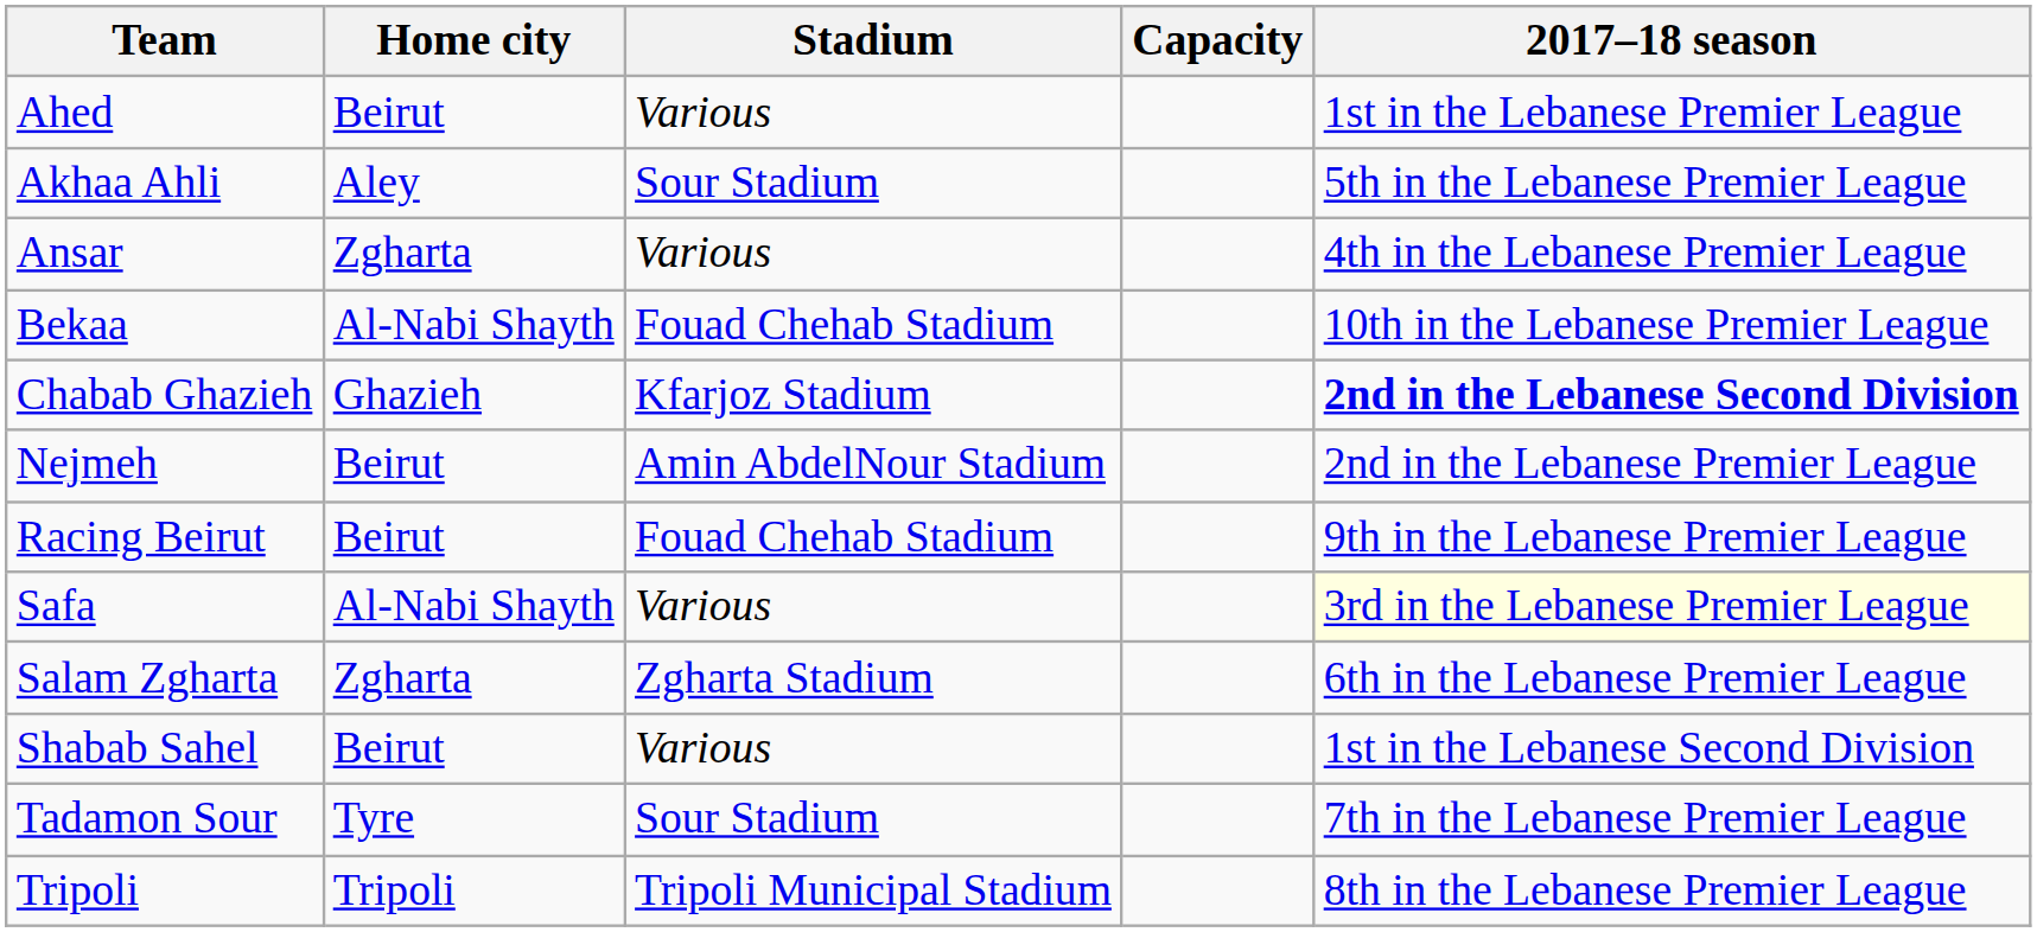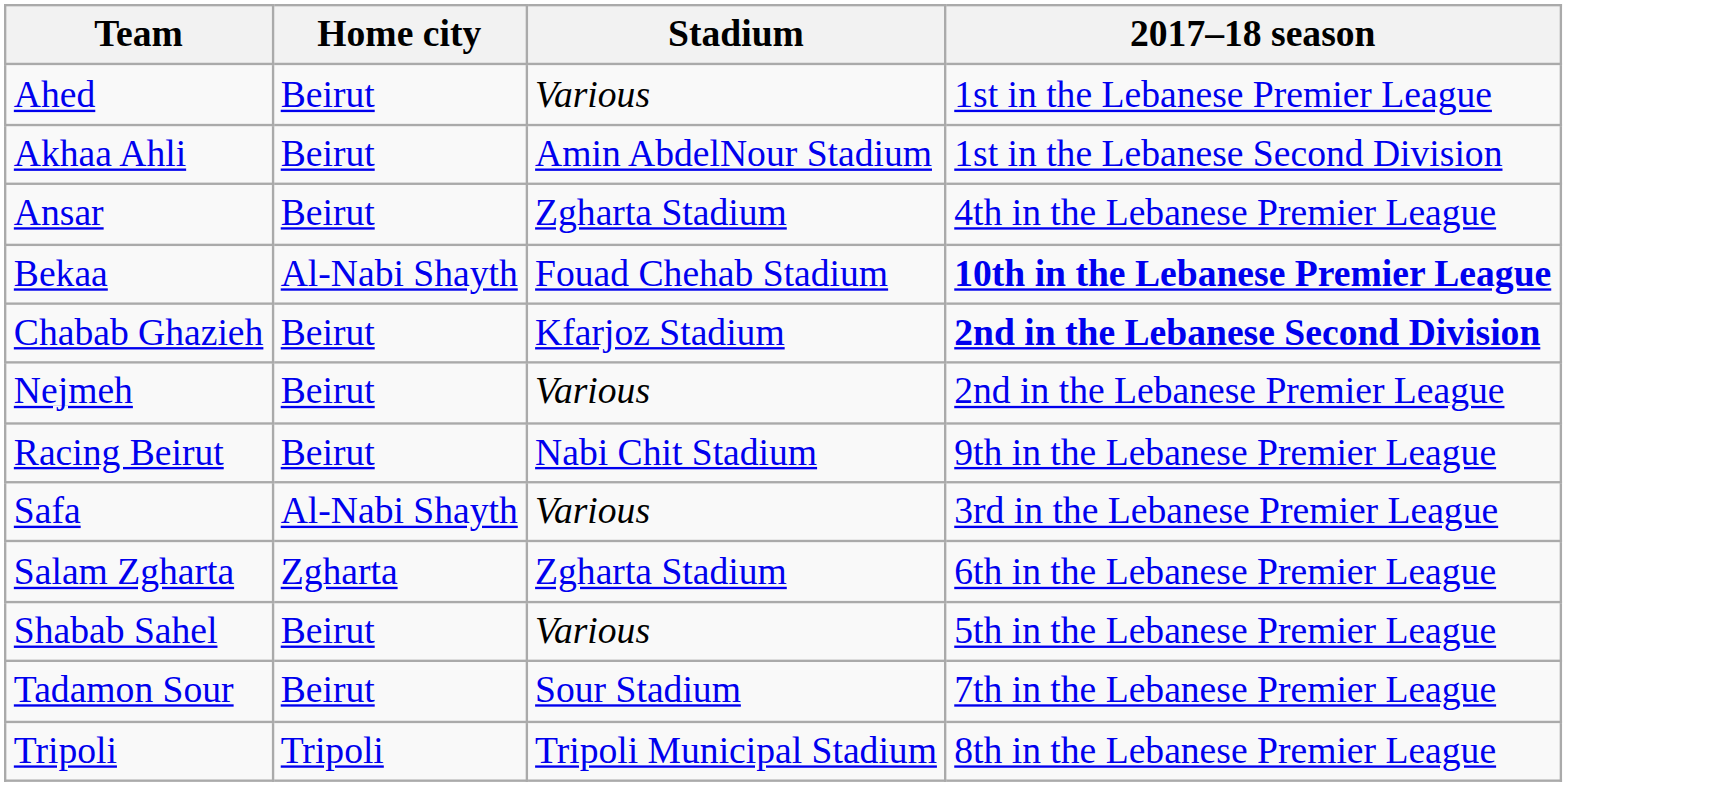 <table class="wikitable sortable">
 <tr>
 <th>Team</th>
 <th>Home city</th>
 <th>Stadium</th>
-<th>Capacity</th>
 <th>2017–18 season</th>
 </tr>
 <tr>
 <td><a href='#'>Ahed</a></td>
 <td><a href='#'>Beirut</a></td>
 <td><em>Various</em></td>
-<td style="text-align:center;"></td>
 <td><a href='#'>1st in the Lebanese Premier League</a></td>
 </tr>
 <tr>
 <td><a href='#'>Akhaa Ahli</a></td>
-<td><a href='#'>Aley</a></td>
-<td><a href='#'>Sour Stadium</a></td>
-<td style="text-align:center;"></td>
-<td><a href='#'>5th in the Lebanese Premier League</a></td>
+<td><a href='#'>Beirut</a></td>
+<td><a href='#'>Amin AbdelNour Stadium</a></td>
+<td><a href='#'>1st in the Lebanese Second Division</a></td>
 </tr>
 <tr>
 <td><a href='#'>Ansar</a></td>
-<td><a href='#'>Zgharta</a></td>
-<td><em>Various</em></td>
-<td style="text-align:center;"></td>
+<td><a href='#'>Beirut</a></td>
+<td><a href='#'>Zgharta Stadium</a></td>
 <td><a href='#'>4th in the Lebanese Premier League</a></td>
 </tr>
 <tr>
 <td><a href='#'>Bekaa</a></td>
 <td><a href='#'>Al-Nabi Shayth</a></td>
 <td><a href='#'>Fouad Chehab Stadium</a></td>
-<td style="text-align:center;"></td>
-<td><a href='#'>10th in the Lebanese Premier League</a></td>
+<td><strong><a href='#'>10th in the Lebanese Premier League</a></strong></td>
 </tr>
 <tr>
 <td><a href='#'>Chabab Ghazieh</a></td>
-<td><a href='#'>Ghazieh</a></td>
+<td><a href='#'>Beirut</a></td>
 <td><a href='#'>Kfarjoz Stadium</a></td>
-<td style="text-align:center;"></td>
 <td><strong><a href='#'>2nd in the Lebanese Second Division</a></strong></td>
 </tr>
 <tr>
 <td><a href='#'>Nejmeh</a></td>
 <td><a href='#'>Beirut</a></td>
-<td><a href='#'>Amin AbdelNour Stadium</a></td>
-<td style="text-align:center;"></td>
+<td><em>Various</em></td>
 <td><a href='#'>2nd in the Lebanese Premier League</a></td>
 </tr>
 <tr>
 <td><a href='#'>Racing Beirut</a></td>
 <td><a href='#'>Beirut</a></td>
-<td><a href='#'>Fouad Chehab Stadium</a></td>
-<td style="text-align:center;"></td>
+<td><a href='#'>Nabi Chit Stadium</a></td>
 <td><a href='#'>9th in the Lebanese Premier League</a></td>
 </tr>
 <tr>
 <td><a href='#'>Safa</a></td>
 <td><a href='#'>Al-Nabi Shayth</a></td>
 <td><em>Various</em></td>
-<td style="text-align:center;"></td>
-<td style="background: lightyellow;"><a href='#'>3rd in the Lebanese Premier League</a></td>
+<td><a href='#'>3rd in the Lebanese Premier League</a></td>
 </tr>
 <tr>
 <td><a href='#'>Salam Zgharta</a></td>
 <td><a href='#'>Zgharta</a></td>
 <td><a href='#'>Zgharta Stadium</a></td>
-<td style="text-align:center;"></td>
 <td><a href='#'>6th in the Lebanese Premier League</a></td>
 </tr>
 <tr>
 <td><a href='#'>Shabab Sahel</a></td>
 <td><a href='#'>Beirut</a></td>
 <td><em>Various</em></td>
-<td style="text-align:center;"></td>
-<td><a href='#'>1st in the Lebanese Second Division</a></td>
+<td><a href='#'>5th in the Lebanese Premier League</a></td>
 </tr>
 <tr>
 <td><a href='#'>Tadamon Sour</a></td>
-<td><a href='#'>Tyre</a></td>
+<td><a href='#'>Beirut</a></td>
 <td><a href='#'>Sour Stadium</a></td>
-<td style="text-align:center;"></td>
 <td><a href='#'>7th in the Lebanese Premier League</a></td>
 </tr>
 <tr>
 <td><a href='#'>Tripoli</a></td>
 <td><a href='#'>Tripoli</a></td>
 <td><a href='#'>Tripoli Municipal Stadium</a></td>
-<td style="text-align:center;"></td>
 <td><a href='#'>8th in the Lebanese Premier League</a></td>
 </tr>
 </table>
